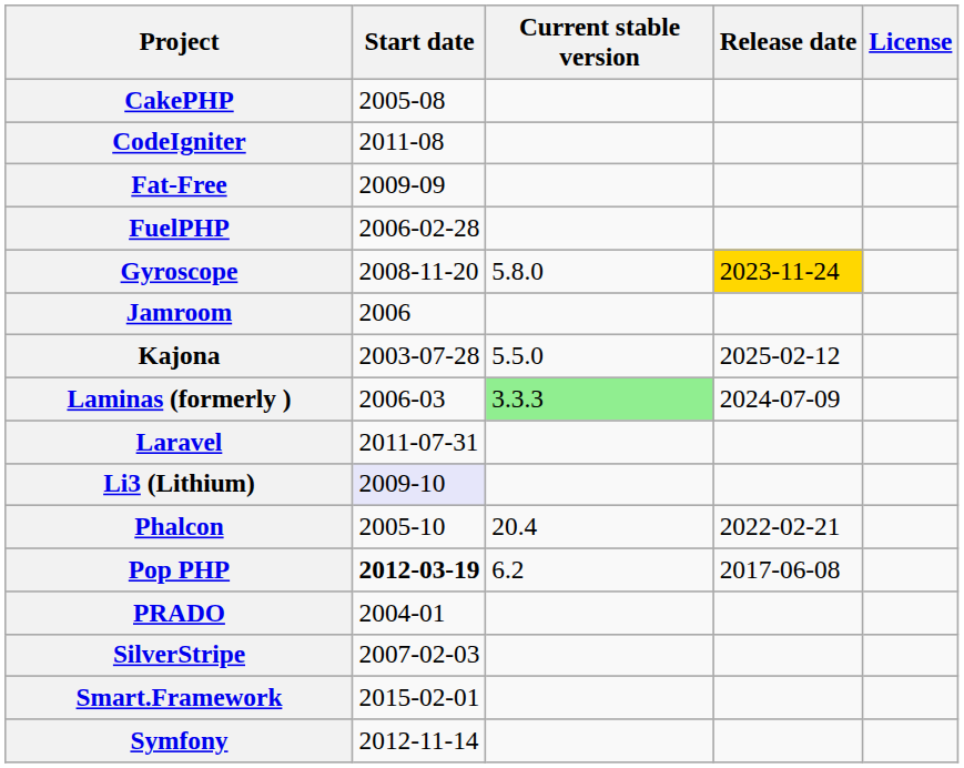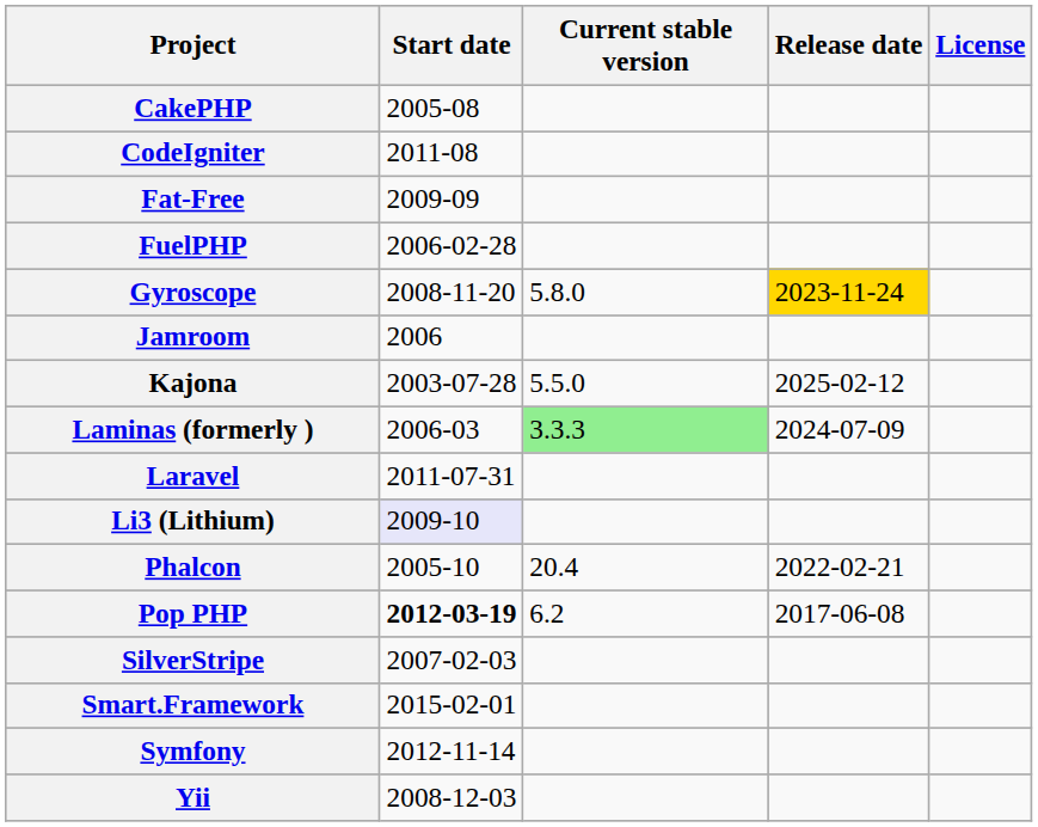 <table class="wikitable sortable sort-under" style="font-size: 90%">
 <tr>
 <th style="width:140pt;">Project</th>
 <th>Start date</th>
 <th style="width:90pt;">Current stable version</th>
 <th>Release date</th>
 <th><a href='#'>License</a></th>
 </tr>
 <tr>
 <th><a href='#'>CakePHP</a></th>
 <td>2005-08</td>
 <td></td>
 <td></td>
 <td></td>
 </tr>
 <tr>
 <th><a href='#'>CodeIgniter</a></th>
 <td>2011-08</td>
 <td></td>
 <td></td>
 <td></td>
 </tr>
 <tr>
 <th><a href='#'>Fat-Free</a></th>
 <td>2009-09</td>
 <td></td>
 <td></td>
 <td></td>
 </tr>
 <tr>
 <th><a href='#'>FuelPHP</a></th>
 <td>2006-02-28</td>
 <td></td>
 <td></td>
 <td></td>
 </tr>
 <tr>
 <th><a href='#'>Gyroscope</a></th>
 <td>2008-11-20</td>
 <td>5.8.0</td>
 <td style="background: gold;">2023-11-24</td>
 <td></td>
 </tr>
 <tr>
 <th><a href='#'>Jamroom</a></th>
 <td>2006</td>
 <td></td>
 <td></td>
 <td></td>
 </tr>
 <tr>
 <th>Kajona</th>
 <td>2003-07-28</td>
 <td>5.5.0</td>
 <td>2025-02-12</td>
 <td></td>
 </tr>
 <tr>
 <th><a href='#'>Laminas</a> (formerly )</th>
 <td>2006-03</td>
 <td style="background: lightgreen;">3.3.3</td>
 <td>2024-07-09</td>
 <td></td>
 </tr>
 <tr>
 <th><a href='#'>Laravel</a></th>
 <td>2011-07-31</td>
 <td></td>
 <td></td>
 <td></td>
 </tr>
 <tr>
 <th><a href='#'>Li3</a> (Lithium)</th>
 <td style="background: lavender;">2009-10</td>
 <td></td>
 <td></td>
 <td></td>
 </tr>
 <tr>
 <th><a href='#'>Phalcon</a></th>
 <td>2005-10</td>
 <td>20.4</td>
 <td>2022-02-21</td>
 <td></td>
 </tr>
 <tr>
 <th><a href='#'>Pop PHP</a></th>
 <td><strong>2012-03-19</strong></td>
 <td>6.2</td>
 <td>2017-06-08</td>
 <td></td>
 </tr>
 <tr>
-<th><a href='#'>PRADO</a></th>
-<td>2004-01</td>
-<td></td>
-<td></td>
-<td></td>
-</tr>
-<tr>
 <th><a href='#'>SilverStripe</a></th>
 <td>2007-02-03</td>
 <td></td>
 <td></td>
 <td></td>
 </tr>
 <tr>
 <th><a href='#'>Smart.Framework</a></th>
 <td>2015-02-01</td>
 <td></td>
 <td></td>
 <td></td>
 </tr>
 <tr>
 <th><a href='#'>Symfony</a></th>
 <td>2012-11-14</td>
 <td></td>
 <td></td>
 <td></td>
 </tr>
+<tr>
+<th><a href='#'>Yii</a></th>
+<td>2008-12-03</td>
+<td></td>
+<td></td>
+<td></td>
+</tr>
 </table>
